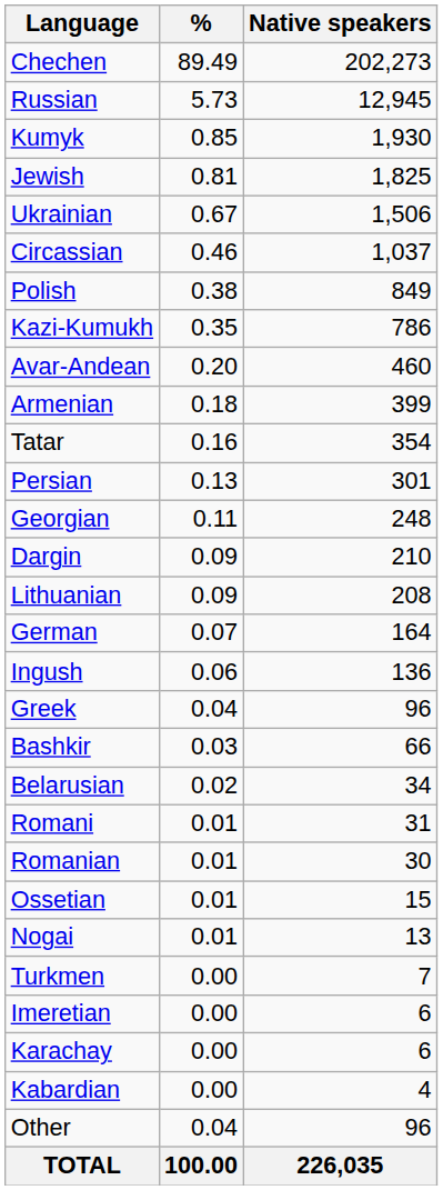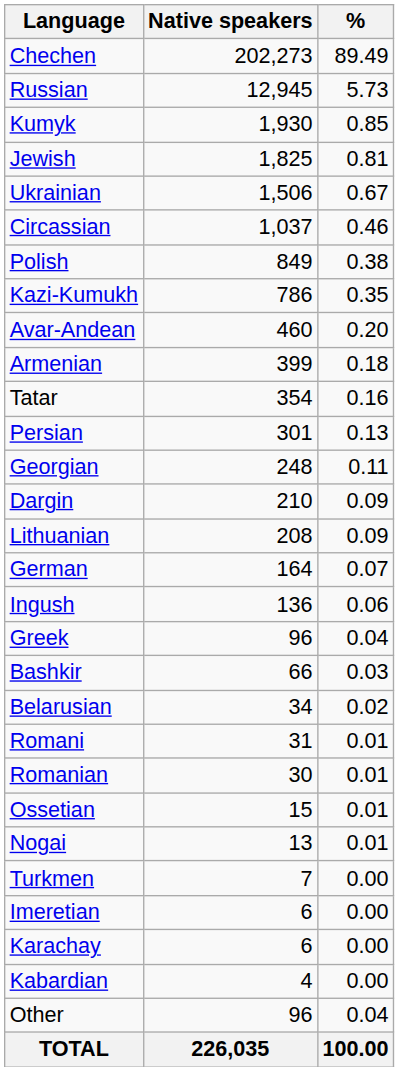 <table class="wikitable sortable">
 <tr>
 <th>Language</th>
+<th>Native speakers</th>
 <th>%</th>
-<th>Native speakers</th>
 </tr>
 <tr>
 <td><a href='#'>Chechen</a></td>
+<td align="right">202,273</td>
 <td align="right">89.49</td>
-<td align="right">202,273</td>
 </tr>
 <tr>
 <td><a href='#'>Russian</a></td>
+<td align="right">12,945</td>
 <td align="right">5.73</td>
-<td align="right">12,945</td>
 </tr>
 <tr>
 <td><a href='#'>Kumyk</a></td>
+<td align="right">1,930</td>
 <td align="right">0.85</td>
-<td align="right">1,930</td>
 </tr>
 <tr>
 <td><a href='#'>Jewish</a></td>
+<td align="right">1,825</td>
 <td align="right">0.81</td>
-<td align="right">1,825</td>
 </tr>
 <tr>
 <td><a href='#'>Ukrainian</a></td>
+<td align="right">1,506</td>
 <td align="right">0.67</td>
-<td align="right">1,506</td>
 </tr>
 <tr>
 <td><a href='#'>Circassian</a></td>
+<td align="right">1,037</td>
 <td align="right">0.46</td>
-<td align="right">1,037</td>
 </tr>
 <tr>
 <td><a href='#'>Polish</a></td>
+<td align="right">849</td>
 <td align="right">0.38</td>
-<td align="right">849</td>
 </tr>
 <tr>
 <td><a href='#'>Kazi-Kumukh</a></td>
+<td align="right">786</td>
 <td align="right">0.35</td>
-<td align="right">786</td>
 </tr>
 <tr>
 <td><a href='#'>Avar-Andean</a></td>
+<td align="right">460</td>
 <td align="right">0.20</td>
-<td align="right">460</td>
 </tr>
 <tr>
 <td><a href='#'>Armenian</a></td>
+<td align="right">399</td>
 <td align="right">0.18</td>
-<td align="right">399</td>
 </tr>
 <tr>
 <td>Tatar</td>
+<td align="right">354</td>
 <td align="right">0.16</td>
-<td align="right">354</td>
 </tr>
 <tr>
 <td><a href='#'>Persian</a></td>
+<td align="right">301</td>
 <td align="right">0.13</td>
-<td align="right">301</td>
 </tr>
 <tr>
 <td><a href='#'>Georgian</a></td>
+<td align="right">248</td>
 <td align="right">0.11</td>
-<td align="right">248</td>
 </tr>
 <tr>
 <td><a href='#'>Dargin</a></td>
+<td align="right">210</td>
 <td align="right">0.09</td>
-<td align="right">210</td>
 </tr>
 <tr>
 <td><a href='#'>Lithuanian</a></td>
+<td align="right">208</td>
 <td align="right">0.09</td>
-<td align="right">208</td>
 </tr>
 <tr>
 <td><a href='#'>German</a></td>
+<td align="right">164</td>
 <td align="right">0.07</td>
-<td align="right">164</td>
 </tr>
 <tr>
 <td><a href='#'>Ingush</a></td>
+<td align="right">136</td>
 <td align="right">0.06</td>
-<td align="right">136</td>
 </tr>
 <tr>
 <td><a href='#'>Greek</a></td>
+<td align="right">96</td>
 <td align="right">0.04</td>
-<td align="right">96</td>
 </tr>
 <tr>
 <td><a href='#'>Bashkir</a></td>
+<td align="right">66</td>
 <td align="right">0.03</td>
-<td align="right">66</td>
 </tr>
 <tr>
 <td><a href='#'>Belarusian</a></td>
+<td align="right">34</td>
 <td align="right">0.02</td>
-<td align="right">34</td>
 </tr>
 <tr>
 <td><a href='#'>Romani</a></td>
+<td align="right">31</td>
 <td align="right">0.01</td>
-<td align="right">31</td>
 </tr>
 <tr>
 <td><a href='#'>Romanian</a></td>
+<td align="right">30</td>
 <td align="right">0.01</td>
-<td align="right">30</td>
 </tr>
 <tr>
 <td><a href='#'>Ossetian</a></td>
+<td align="right">15</td>
 <td align="right">0.01</td>
-<td align="right">15</td>
 </tr>
 <tr>
 <td><a href='#'>Nogai</a></td>
+<td align="right">13</td>
 <td align="right">0.01</td>
-<td align="right">13</td>
 </tr>
 <tr>
 <td><a href='#'>Turkmen</a></td>
+<td align="right">7</td>
 <td align="right">0.00</td>
-<td align="right">7</td>
 </tr>
 <tr>
 <td><a href='#'>Imeretian</a></td>
+<td align="right">6</td>
 <td align="right">0.00</td>
-<td align="right">6</td>
 </tr>
 <tr>
 <td><a href='#'>Karachay</a></td>
+<td align="right">6</td>
 <td align="right">0.00</td>
-<td align="right">6</td>
 </tr>
 <tr>
 <td><a href='#'>Kabardian</a></td>
+<td align="right">4</td>
 <td align="right">0.00</td>
-<td align="right">4</td>
 </tr>
 <tr>
 <td>Other</td>
+<td align="right">96</td>
 <td align="right">0.04</td>
-<td align="right">96</td>
 </tr>
 <tr>
 <th>TOTAL</th>
+<th>226,035</th>
 <th>100.00</th>
-<th>226,035</th>
 </tr>
 </table>
